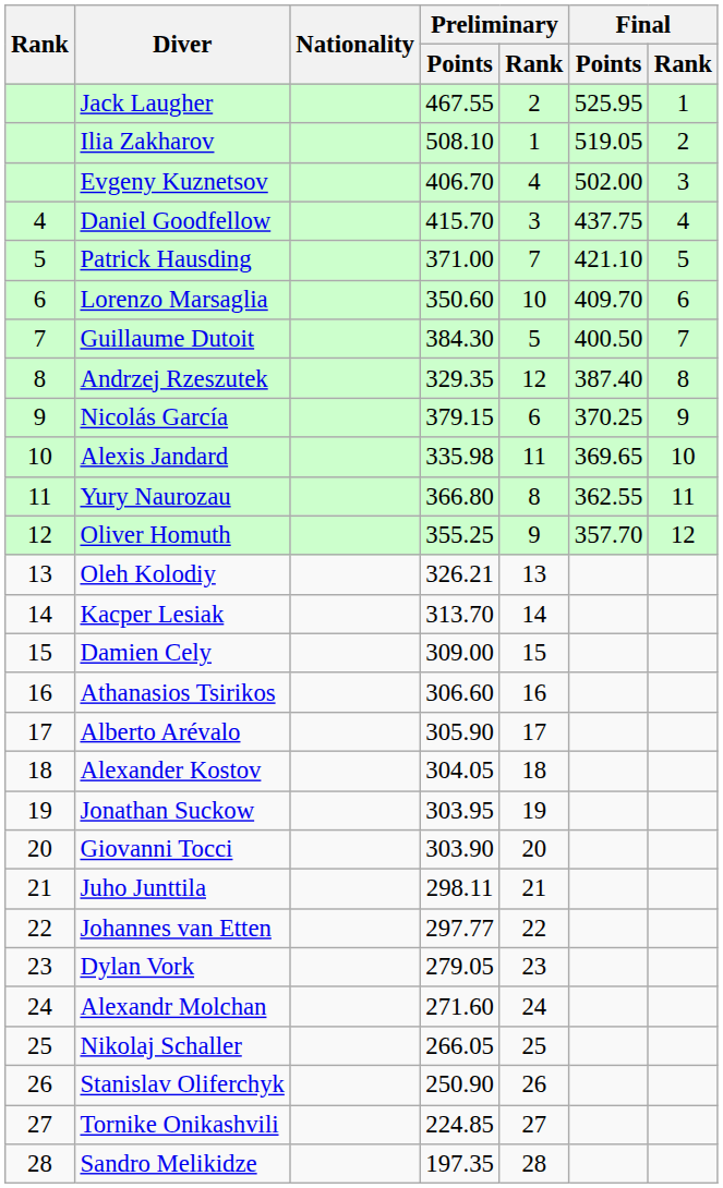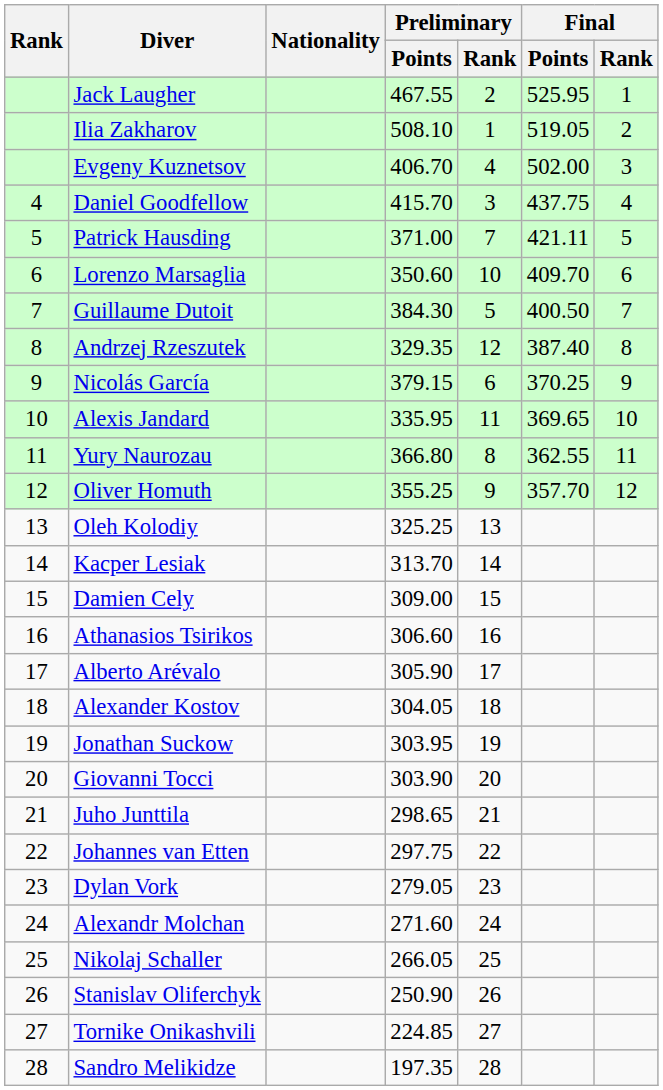 <table class="wikitable sortable" style="text-align:center">
 <tr>
 <th rowspan=2>Rank</th>
 <th rowspan=2>Diver</th>
 <th rowspan=2>Nationality</th>
 <th colspan=2>Preliminary</th>
 <th colspan=2>Final</th>
 </tr>
 <tr>
 <th>Points</th>
 <th>Rank</th>
 <th>Points</th>
 <th>Rank</th>
 </tr>
 <tr bgcolor=ccffcc>
 <td></td>
 <td align=left><a href='#'>Jack Laugher</a></td>
 <td align=left></td>
 <td>467.55</td>
 <td>2</td>
 <td>525.95</td>
 <td>1</td>
 </tr>
 <tr bgcolor=ccffcc>
 <td></td>
 <td align=left><a href='#'>Ilia Zakharov</a></td>
 <td align=left></td>
 <td>508.10</td>
 <td>1</td>
 <td>519.05</td>
 <td>2</td>
 </tr>
 <tr bgcolor=ccffcc>
 <td></td>
 <td align=left><a href='#'>Evgeny Kuznetsov</a></td>
 <td align=left></td>
 <td>406.70</td>
 <td>4</td>
 <td>502.00</td>
 <td>3</td>
 </tr>
 <tr bgcolor=ccffcc>
 <td>4</td>
 <td align=left><a href='#'>Daniel Goodfellow</a></td>
 <td align=left></td>
 <td>415.70</td>
 <td>3</td>
 <td>437.75</td>
 <td>4</td>
 </tr>
 <tr bgcolor=ccffcc>
 <td>5</td>
 <td align=left><a href='#'>Patrick Hausding</a></td>
 <td align=left></td>
 <td>371.00</td>
 <td>7</td>
-<td>421.10</td>
+<td>421.11</td>
 <td>5</td>
 </tr>
 <tr bgcolor=ccffcc>
 <td>6</td>
 <td align=left><a href='#'>Lorenzo Marsaglia</a></td>
 <td align=left></td>
 <td>350.60</td>
 <td>10</td>
 <td>409.70</td>
 <td>6</td>
 </tr>
 <tr bgcolor=ccffcc>
 <td>7</td>
 <td align=left><a href='#'>Guillaume Dutoit</a></td>
 <td align=left></td>
 <td>384.30</td>
 <td>5</td>
 <td>400.50</td>
 <td>7</td>
 </tr>
 <tr bgcolor=ccffcc>
 <td>8</td>
 <td align=left><a href='#'>Andrzej Rzeszutek</a></td>
 <td align=left></td>
 <td>329.35</td>
 <td>12</td>
 <td>387.40</td>
 <td>8</td>
 </tr>
 <tr bgcolor=ccffcc>
 <td>9</td>
 <td align=left><a href='#'>Nicolás García</a></td>
 <td align=left></td>
 <td>379.15</td>
 <td>6</td>
 <td>370.25</td>
 <td>9</td>
 </tr>
 <tr bgcolor=ccffcc>
 <td>10</td>
 <td align=left><a href='#'>Alexis Jandard</a></td>
 <td align=left></td>
-<td>335.98</td>
+<td>335.95</td>
 <td>11</td>
 <td>369.65</td>
 <td>10</td>
 </tr>
 <tr bgcolor=ccffcc>
 <td>11</td>
 <td align=left><a href='#'>Yury Naurozau</a></td>
 <td align=left></td>
 <td>366.80</td>
 <td>8</td>
 <td>362.55</td>
 <td>11</td>
 </tr>
 <tr bgcolor=ccffcc>
 <td>12</td>
 <td align=left><a href='#'>Oliver Homuth</a></td>
 <td align=left></td>
 <td>355.25</td>
 <td>9</td>
 <td>357.70</td>
 <td>12</td>
 </tr>
 <tr>
 <td>13</td>
 <td align=left><a href='#'>Oleh Kolodiy</a></td>
 <td align=left></td>
-<td>326.21</td>
+<td>325.25</td>
 <td>13</td>
 <td></td>
 <td></td>
 </tr>
 <tr>
 <td>14</td>
 <td align=left><a href='#'>Kacper Lesiak</a></td>
 <td align=left></td>
 <td>313.70</td>
 <td>14</td>
 <td></td>
 <td></td>
 </tr>
 <tr>
 <td>15</td>
 <td align=left><a href='#'>Damien Cely</a></td>
 <td align=left></td>
 <td>309.00</td>
 <td>15</td>
 <td></td>
 <td></td>
 </tr>
 <tr>
 <td>16</td>
 <td align=left><a href='#'>Athanasios Tsirikos</a></td>
 <td align=left></td>
 <td>306.60</td>
 <td>16</td>
 <td></td>
 <td></td>
 </tr>
 <tr>
 <td>17</td>
 <td align=left><a href='#'>Alberto Arévalo</a></td>
 <td align=left></td>
 <td>305.90</td>
 <td>17</td>
 <td></td>
 <td></td>
 </tr>
 <tr>
 <td>18</td>
 <td align=left><a href='#'>Alexander Kostov</a></td>
 <td align=left></td>
 <td>304.05</td>
 <td>18</td>
 <td></td>
 <td></td>
 </tr>
 <tr>
 <td>19</td>
 <td align=left><a href='#'>Jonathan Suckow</a></td>
 <td align=left></td>
 <td>303.95</td>
 <td>19</td>
 <td></td>
 <td></td>
 </tr>
 <tr>
 <td>20</td>
 <td align=left><a href='#'>Giovanni Tocci</a></td>
 <td align=left></td>
 <td>303.90</td>
 <td>20</td>
 <td></td>
 <td></td>
 </tr>
 <tr>
 <td>21</td>
 <td align=left><a href='#'>Juho Junttila</a></td>
 <td align=left></td>
-<td>298.11</td>
+<td>298.65</td>
 <td>21</td>
 <td></td>
 <td></td>
 </tr>
 <tr>
 <td>22</td>
 <td align=left><a href='#'>Johannes van Etten</a></td>
 <td align=left></td>
-<td>297.77</td>
+<td>297.75</td>
 <td>22</td>
 <td></td>
 <td></td>
 </tr>
 <tr>
 <td>23</td>
 <td align=left><a href='#'>Dylan Vork</a></td>
 <td align=left></td>
 <td>279.05</td>
 <td>23</td>
 <td></td>
 <td></td>
 </tr>
 <tr>
 <td>24</td>
 <td align=left><a href='#'>Alexandr Molchan</a></td>
 <td align=left></td>
 <td>271.60</td>
 <td>24</td>
 <td></td>
 <td></td>
 </tr>
 <tr>
 <td>25</td>
 <td align=left><a href='#'>Nikolaj Schaller</a></td>
 <td align=left></td>
 <td>266.05</td>
 <td>25</td>
 <td></td>
 <td></td>
 </tr>
 <tr>
 <td>26</td>
 <td align=left><a href='#'>Stanislav Oliferchyk</a></td>
 <td align=left></td>
 <td>250.90</td>
 <td>26</td>
 <td></td>
 <td></td>
 </tr>
 <tr>
 <td>27</td>
 <td align=left><a href='#'>Tornike Onikashvili</a></td>
 <td align=left></td>
 <td>224.85</td>
 <td>27</td>
 <td></td>
 <td></td>
 </tr>
 <tr>
 <td>28</td>
 <td align=left><a href='#'>Sandro Melikidze</a></td>
 <td align=left></td>
 <td>197.35</td>
 <td>28</td>
 <td></td>
 <td></td>
 </tr>
 </table>
